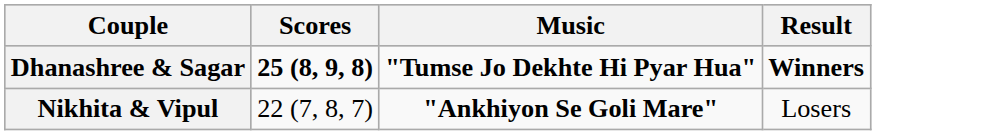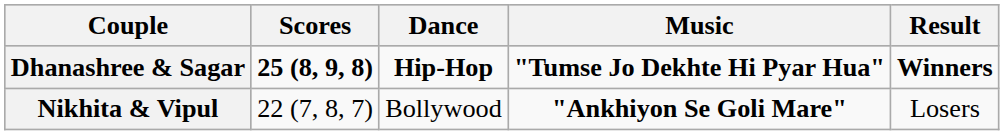 <table class="wikitable plainrowheaders sortable" style="text-align:center;">
 <tr>
 <th class="sortable" scope="col" style="text-align:center">Couple</th>
 <th>Scores</th>
+<th class="unsortable" scope="col">Dance</th>
 <th scope="col" class="unsortable">Music</th>
 <th scope="col" class="unsortable">Result</th>
 </tr>
 <tr>
 <th>Dhanashree & Sagar</th>
 <td><strong>25 (8, 9, 8)</strong></td>
+<td><strong>Hip-Hop</strong></td>
 <td><strong>"Tumse Jo Dekhte Hi Pyar Hua"</strong></td>
 <td><strong>Winners</strong></td>
 </tr>
 <tr>
 <th>Nikhita & Vipul</th>
 <td>22 (7, 8, 7)</td>
+<td>Bollywood</td>
 <td><strong>"Ankhiyon Se Goli Mare"</strong></td>
 <td>Losers</td>
 </tr>
 </table>
